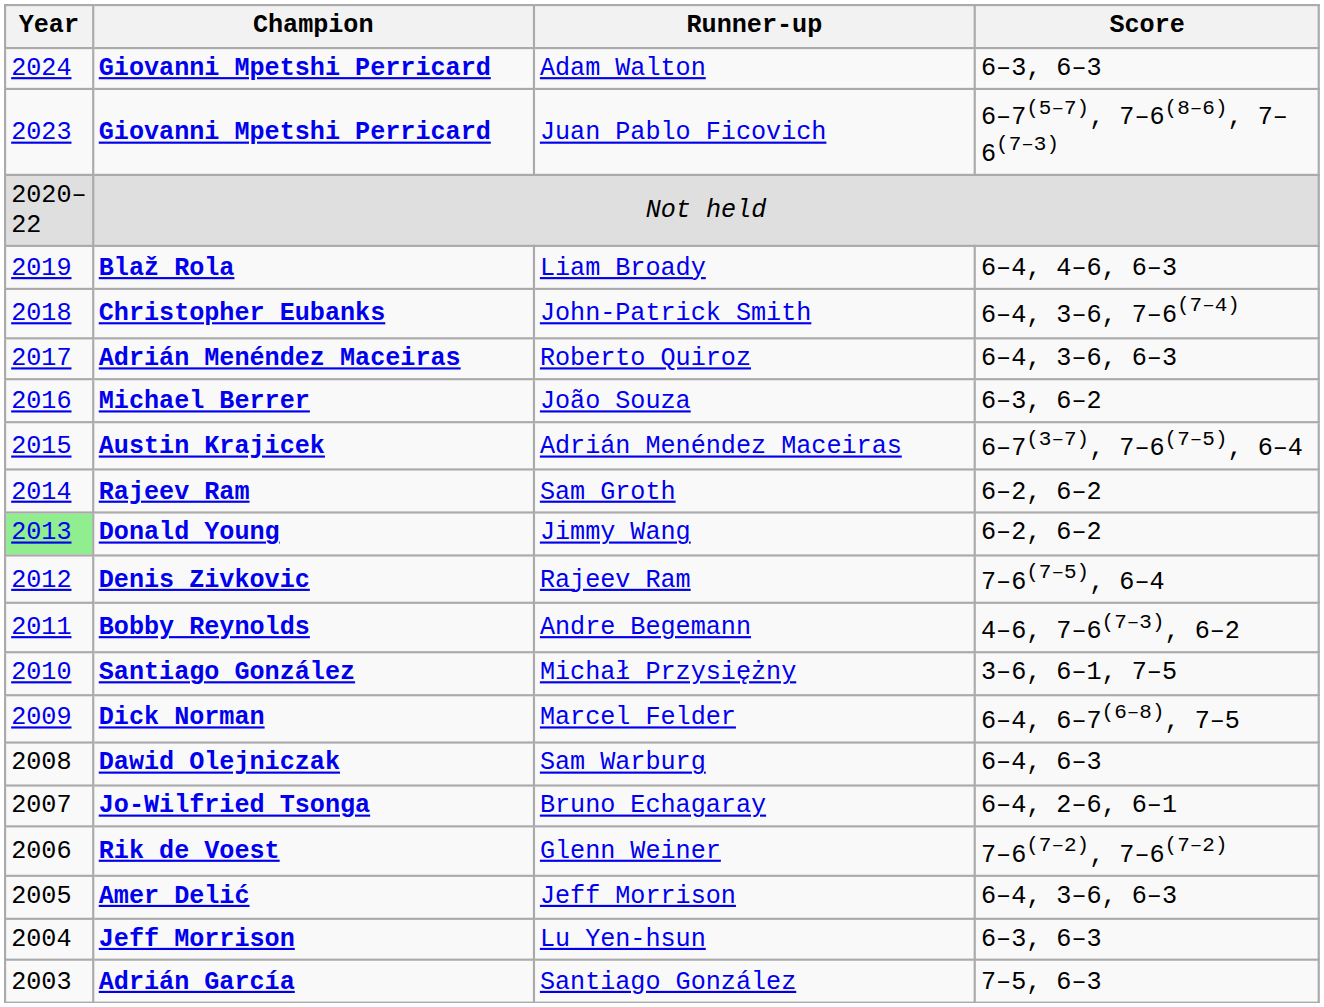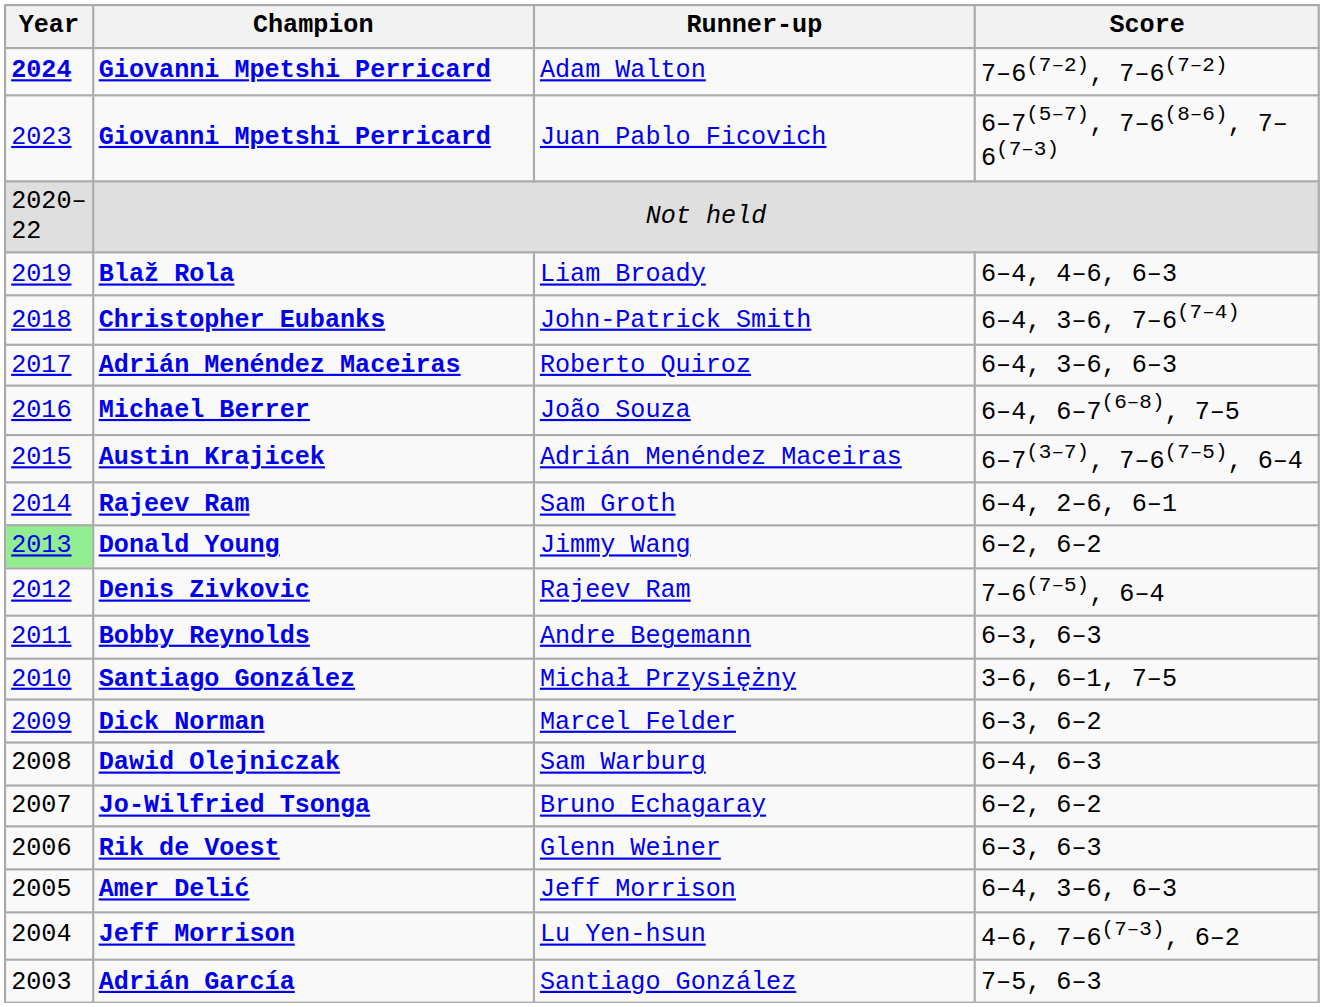 <table class="wikitable" style="font-size:90%">
 <tr>
 <th>Year</th>
 <th width="200">Champion</th>
 <th width="200">Runner-up</th>
 <th width="155">Score</th>
 </tr>
 <tr>
-<td><a href='#'>2024</a></td>
+<td><strong><a href='#'>2024</a></strong></td>
 <td> <strong><a href='#'>Giovanni Mpetshi Perricard</a></strong></td>
 <td> <a href='#'>Adam Walton</a></td>
-<td>6–3, 6–3</td>
+<td>7–6<sup>(7–2)</sup>, 7–6<sup>(7–2)</sup></td>
 </tr>
 <tr>
 <td><a href='#'>2023</a></td>
 <td> <strong><a href='#'>Giovanni Mpetshi Perricard</a></strong></td>
 <td> <a href='#'>Juan Pablo Ficovich</a></td>
 <td>6–7<sup>(5–7)</sup>, 7–6<sup>(8–6)</sup>, 7–6<sup>(7–3)</sup></td>
 </tr>
 <tr>
 <td style=background:#dfdfdf>2020–22</td>
 <td colspan=3 align=center style=background:#dfdfdf><em>Not held</em></td>
 </tr>
 <tr>
 <td><a href='#'>2019</a></td>
 <td> <strong><a href='#'>Blaž Rola</a></strong></td>
 <td> <a href='#'>Liam Broady</a></td>
 <td>6–4, 4–6, 6–3</td>
 </tr>
 <tr>
 <td><a href='#'>2018</a></td>
 <td> <strong><a href='#'>Christopher Eubanks</a></strong></td>
 <td> <a href='#'>John-Patrick Smith</a></td>
 <td>6–4, 3–6, 7–6<sup>(7–4)</sup></td>
 </tr>
 <tr>
 <td><a href='#'>2017</a></td>
 <td> <strong><a href='#'>Adrián Menéndez Maceiras</a></strong></td>
 <td> <a href='#'>Roberto Quiroz</a></td>
 <td>6–4, 3–6, 6–3</td>
 </tr>
 <tr>
 <td><a href='#'>2016</a></td>
 <td> <strong><a href='#'>Michael Berrer</a></strong></td>
 <td> <a href='#'>João Souza</a></td>
-<td>6–3, 6–2</td>
+<td>6–4, 6–7<sup>(6–8)</sup>, 7–5</td>
 </tr>
 <tr>
 <td><a href='#'>2015</a></td>
 <td> <strong><a href='#'>Austin Krajicek</a></strong></td>
 <td> <a href='#'>Adrián Menéndez Maceiras</a></td>
 <td>6–7<sup>(3–7)</sup>, 7–6<sup>(7–5)</sup>, 6–4</td>
 </tr>
 <tr>
 <td><a href='#'>2014</a></td>
 <td> <strong><a href='#'>Rajeev Ram</a></strong></td>
 <td> <a href='#'>Sam Groth</a></td>
-<td>6–2, 6–2</td>
+<td>6–4, 2–6, 6–1</td>
 </tr>
 <tr>
 <td style="background: lightgreen;"><a href='#'>2013</a></td>
 <td> <strong><a href='#'>Donald Young</a></strong></td>
 <td> <a href='#'>Jimmy Wang</a></td>
 <td>6–2, 6–2</td>
 </tr>
 <tr>
 <td><a href='#'>2012</a></td>
 <td> <strong><a href='#'>Denis Zivkovic</a></strong></td>
 <td> <a href='#'>Rajeev Ram</a></td>
 <td>7–6<sup>(7–5)</sup>, 6–4</td>
 </tr>
 <tr>
 <td><a href='#'>2011</a></td>
 <td> <strong><a href='#'>Bobby Reynolds</a></strong></td>
 <td> <a href='#'>Andre Begemann</a></td>
-<td>4–6, 7–6<sup>(7–3)</sup>, 6–2</td>
+<td>6–3, 6–3</td>
 </tr>
 <tr>
 <td><a href='#'>2010</a></td>
 <td> <strong><a href='#'>Santiago González</a></strong></td>
 <td> <a href='#'>Michał Przysiężny</a></td>
 <td>3–6, 6–1, 7–5</td>
 </tr>
 <tr>
 <td><a href='#'>2009</a></td>
 <td> <strong><a href='#'>Dick Norman</a></strong></td>
 <td> <a href='#'>Marcel Felder</a></td>
-<td>6–4, 6–7<sup>(6–8)</sup>, 7–5</td>
+<td>6–3, 6–2</td>
 </tr>
 <tr>
 <td>2008</td>
 <td> <strong><a href='#'>Dawid Olejniczak</a></strong></td>
 <td> <a href='#'>Sam Warburg</a></td>
 <td>6–4, 6–3</td>
 </tr>
 <tr>
 <td>2007</td>
 <td> <strong><a href='#'>Jo-Wilfried Tsonga</a></strong></td>
 <td> <a href='#'>Bruno Echagaray</a></td>
-<td>6–4, 2–6, 6–1</td>
+<td>6–2, 6–2</td>
 </tr>
 <tr>
 <td>2006</td>
 <td> <strong><a href='#'>Rik de Voest</a></strong></td>
 <td> <a href='#'>Glenn Weiner</a></td>
-<td>7–6<sup>(7–2)</sup>, 7–6<sup>(7–2)</sup></td>
+<td>6–3, 6–3</td>
 </tr>
 <tr>
 <td>2005</td>
 <td> <strong><a href='#'>Amer Delić</a></strong></td>
 <td> <a href='#'>Jeff Morrison</a></td>
 <td>6–4, 3–6, 6–3</td>
 </tr>
 <tr>
 <td>2004</td>
 <td> <strong><a href='#'>Jeff Morrison</a></strong></td>
 <td> <a href='#'>Lu Yen-hsun</a></td>
-<td>6–3, 6–3</td>
+<td>4–6, 7–6<sup>(7–3)</sup>, 6–2</td>
 </tr>
 <tr>
 <td>2003</td>
 <td> <strong><a href='#'>Adrián García</a></strong></td>
 <td> <a href='#'>Santiago González</a></td>
 <td>7–5, 6–3</td>
 </tr>
 </table>
